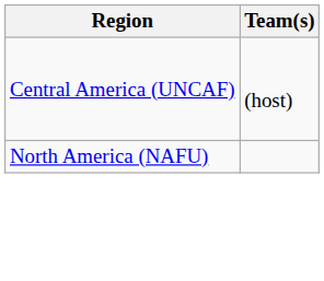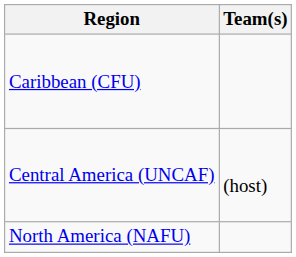 <table class=wikitable>
 <tr>
 <th>Region</th>
 <th>Team(s)</th>
+</tr>
+<tr>
+<td><a href='#'>Caribbean (CFU)</a></td>
+<td> <br><br><br> <br></td>
 </tr>
 <tr>
 <td><a href='#'>Central America (UNCAF)</a></td>
 <td><br> <br>  (host)<br>  <br></td>
 </tr>
 <tr>
 <td><a href='#'>North America (NAFU)</a></td>
 <td><br></td>
 </tr>
 </table>
